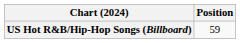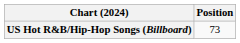 <table class="wikitable plainrowheaders" style="text-align:center">
 <tr>
 <th scope="col">Chart (2024)</th>
 <th scope="col">Position</th>
 </tr>
 <tr>
 <th scope="row">US Hot R&B/Hip-Hop Songs (<em>Billboard</em>)</th>
-<td>59</td>
+<td>73</td>
 </tr>
 </table>
